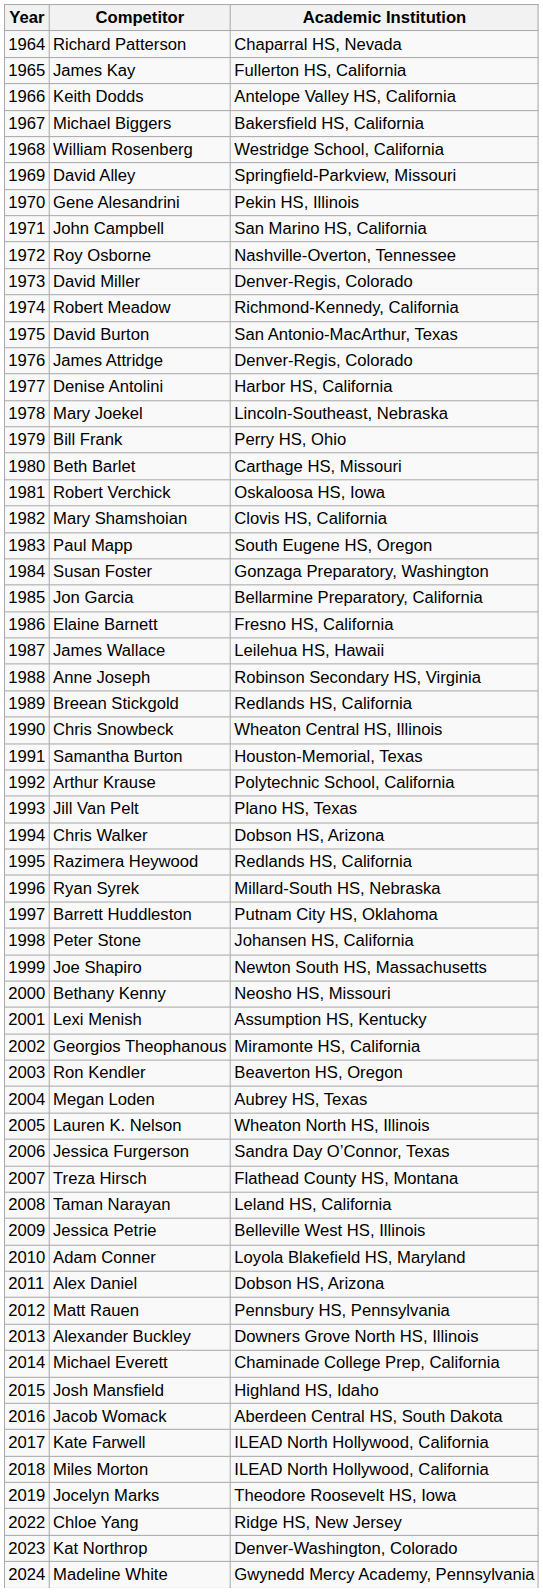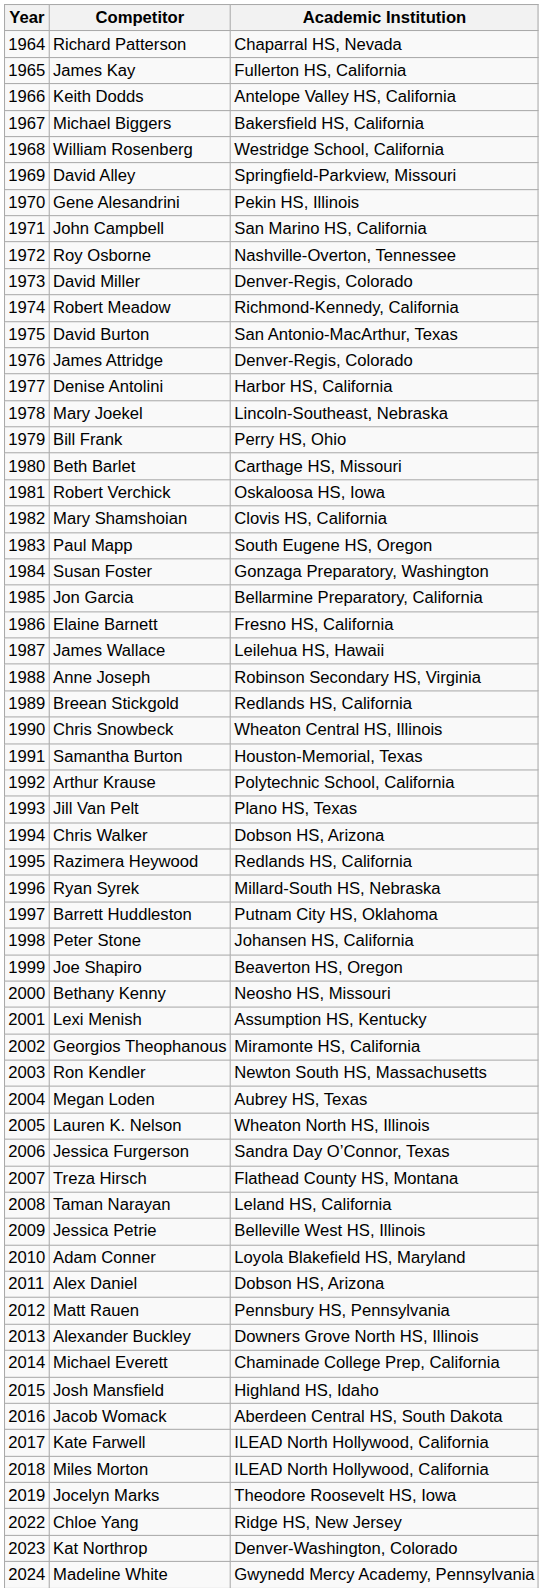 <table class="wikitable">
 <tr>
 <th>Year</th>
 <th>Competitor</th>
 <th>Academic Institution</th>
 </tr>
 <tr>
 <td>1964</td>
 <td>Richard Patterson</td>
 <td>Chaparral HS, Nevada</td>
 </tr>
 <tr>
 <td>1965</td>
 <td>James Kay</td>
 <td>Fullerton HS, California</td>
 </tr>
 <tr>
 <td>1966</td>
 <td>Keith Dodds</td>
 <td>Antelope Valley HS, California</td>
 </tr>
 <tr>
 <td>1967</td>
 <td>Michael Biggers</td>
 <td>Bakersfield HS, California</td>
 </tr>
 <tr>
 <td>1968</td>
 <td>William Rosenberg</td>
 <td>Westridge School, California</td>
 </tr>
 <tr>
 <td>1969</td>
 <td>David Alley</td>
 <td>Springfield-Parkview, Missouri</td>
 </tr>
 <tr>
 <td>1970</td>
 <td>Gene Alesandrini</td>
 <td>Pekin HS, Illinois</td>
 </tr>
 <tr>
 <td>1971</td>
 <td>John Campbell</td>
 <td>San Marino HS, California</td>
 </tr>
 <tr>
 <td>1972</td>
 <td>Roy Osborne</td>
 <td>Nashville-Overton, Tennessee</td>
 </tr>
 <tr>
 <td>1973</td>
 <td>David Miller</td>
 <td>Denver-Regis, Colorado</td>
 </tr>
 <tr>
 <td>1974</td>
 <td>Robert Meadow</td>
 <td>Richmond-Kennedy, California</td>
 </tr>
 <tr>
 <td>1975</td>
 <td>David Burton</td>
 <td>San Antonio-MacArthur, Texas</td>
 </tr>
 <tr>
 <td>1976</td>
 <td>James Attridge</td>
 <td>Denver-Regis, Colorado</td>
 </tr>
 <tr>
 <td>1977</td>
 <td>Denise Antolini</td>
 <td>Harbor HS, California</td>
 </tr>
 <tr>
 <td>1978</td>
 <td>Mary Joekel</td>
 <td>Lincoln-Southeast, Nebraska</td>
 </tr>
 <tr>
 <td>1979</td>
 <td>Bill Frank</td>
 <td>Perry HS, Ohio</td>
 </tr>
 <tr>
 <td>1980</td>
 <td>Beth Barlet</td>
 <td>Carthage HS, Missouri</td>
 </tr>
 <tr>
 <td>1981</td>
 <td>Robert Verchick</td>
 <td>Oskaloosa HS, Iowa</td>
 </tr>
 <tr>
 <td>1982</td>
 <td>Mary Shamshoian</td>
 <td>Clovis HS, California</td>
 </tr>
 <tr>
 <td>1983</td>
 <td>Paul Mapp</td>
 <td>South Eugene HS, Oregon</td>
 </tr>
 <tr>
 <td>1984</td>
 <td>Susan Foster</td>
 <td>Gonzaga Preparatory, Washington</td>
 </tr>
 <tr>
 <td>1985</td>
 <td>Jon Garcia</td>
 <td>Bellarmine Preparatory, California</td>
 </tr>
 <tr>
 <td>1986</td>
 <td>Elaine Barnett</td>
 <td>Fresno HS, California</td>
 </tr>
 <tr>
 <td>1987</td>
 <td>James Wallace</td>
 <td>Leilehua HS, Hawaii</td>
 </tr>
 <tr>
 <td>1988</td>
 <td>Anne Joseph</td>
 <td>Robinson Secondary HS, Virginia</td>
 </tr>
 <tr>
 <td>1989</td>
 <td>Breean Stickgold</td>
 <td>Redlands HS, California</td>
 </tr>
 <tr>
 <td>1990</td>
 <td>Chris Snowbeck</td>
 <td>Wheaton Central HS, Illinois</td>
 </tr>
 <tr>
 <td>1991</td>
 <td>Samantha Burton</td>
 <td>Houston-Memorial, Texas</td>
 </tr>
 <tr>
 <td>1992</td>
 <td>Arthur Krause</td>
 <td>Polytechnic School, California</td>
 </tr>
 <tr>
 <td>1993</td>
 <td>Jill Van Pelt</td>
 <td>Plano HS, Texas</td>
 </tr>
 <tr>
 <td>1994</td>
 <td>Chris Walker</td>
 <td>Dobson HS, Arizona</td>
 </tr>
 <tr>
 <td>1995</td>
 <td>Razimera Heywood</td>
 <td>Redlands HS, California</td>
 </tr>
 <tr>
 <td>1996</td>
 <td>Ryan Syrek</td>
 <td>Millard-South HS, Nebraska</td>
 </tr>
 <tr>
 <td>1997</td>
 <td>Barrett Huddleston</td>
 <td>Putnam City HS, Oklahoma</td>
 </tr>
 <tr>
 <td>1998</td>
 <td>Peter Stone</td>
 <td>Johansen HS, California</td>
 </tr>
 <tr>
 <td>1999</td>
 <td>Joe Shapiro</td>
-<td>Newton South HS, Massachusetts</td>
+<td>Beaverton HS, Oregon</td>
 </tr>
 <tr>
 <td>2000</td>
 <td>Bethany Kenny</td>
 <td>Neosho HS, Missouri</td>
 </tr>
 <tr>
 <td>2001</td>
 <td>Lexi Menish</td>
 <td>Assumption HS, Kentucky</td>
 </tr>
 <tr>
 <td>2002</td>
 <td>Georgios Theophanous</td>
 <td>Miramonte HS, California</td>
 </tr>
 <tr>
 <td>2003</td>
 <td>Ron Kendler</td>
-<td>Beaverton HS, Oregon</td>
+<td>Newton South HS, Massachusetts</td>
 </tr>
 <tr>
 <td>2004</td>
 <td>Megan Loden</td>
 <td>Aubrey HS, Texas</td>
 </tr>
 <tr>
 <td>2005</td>
 <td>Lauren K. Nelson</td>
 <td>Wheaton North HS, Illinois</td>
 </tr>
 <tr>
 <td>2006</td>
 <td>Jessica Furgerson</td>
 <td>Sandra Day O’Connor, Texas</td>
 </tr>
 <tr>
 <td>2007</td>
 <td>Treza Hirsch</td>
 <td>Flathead County HS, Montana</td>
 </tr>
 <tr>
 <td>2008</td>
 <td>Taman Narayan</td>
 <td>Leland HS, California</td>
 </tr>
 <tr>
 <td>2009</td>
 <td>Jessica Petrie</td>
 <td>Belleville West HS, Illinois</td>
 </tr>
 <tr>
 <td>2010</td>
 <td>Adam Conner</td>
 <td>Loyola Blakefield HS, Maryland</td>
 </tr>
 <tr>
 <td>2011</td>
 <td>Alex Daniel</td>
 <td>Dobson HS, Arizona</td>
 </tr>
 <tr>
 <td>2012</td>
 <td>Matt Rauen</td>
 <td>Pennsbury HS, Pennsylvania</td>
 </tr>
 <tr>
 <td>2013</td>
 <td>Alexander Buckley</td>
 <td>Downers Grove North HS, Illinois</td>
 </tr>
 <tr>
 <td>2014</td>
 <td>Michael Everett</td>
 <td>Chaminade College Prep, California</td>
 </tr>
 <tr>
 <td>2015</td>
 <td>Josh Mansfield</td>
 <td>Highland HS, Idaho</td>
 </tr>
 <tr>
 <td>2016</td>
 <td>Jacob Womack</td>
 <td>Aberdeen Central HS, South Dakota</td>
 </tr>
 <tr>
 <td>2017</td>
 <td>Kate Farwell</td>
 <td>ILEAD North Hollywood, California</td>
 </tr>
 <tr>
 <td>2018</td>
 <td>Miles Morton</td>
 <td>ILEAD North Hollywood, California</td>
 </tr>
 <tr>
 <td>2019</td>
 <td>Jocelyn Marks</td>
 <td>Theodore Roosevelt HS, Iowa</td>
 </tr>
 <tr>
 <td>2022</td>
 <td>Chloe Yang</td>
 <td>Ridge HS, New Jersey</td>
 </tr>
 <tr>
 <td>2023</td>
 <td>Kat Northrop</td>
 <td>Denver-Washington, Colorado</td>
 </tr>
 <tr>
 <td>2024</td>
 <td>Madeline White</td>
 <td>Gwynedd Mercy Academy, Pennsylvania</td>
 </tr>
 </table>
